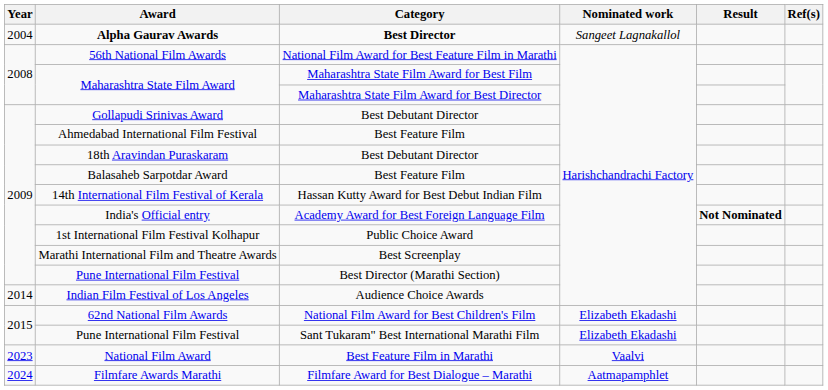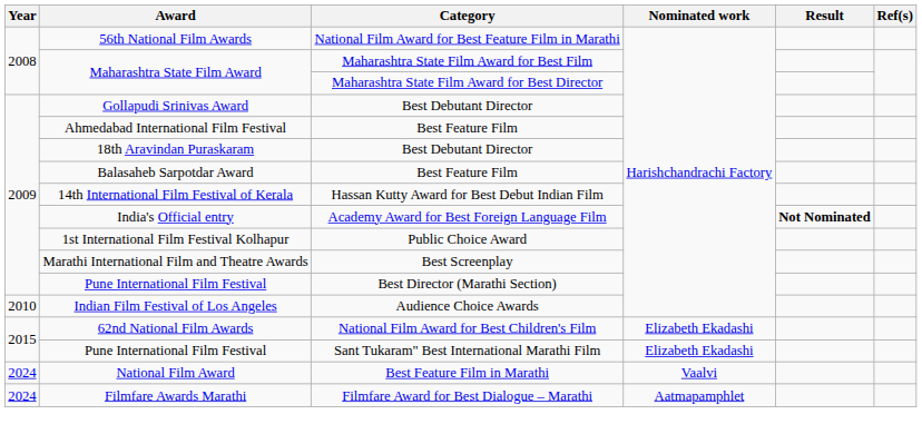 <table class= "wikitable" style="text-align:center;">
 <tr>
 <th>Year</th>
 <th>Award</th>
 <th>Category</th>
 <th>Nominated work</th>
 <th>Result</th>
 <th>Ref(s)</th>
-</tr>
-<tr>
-<td>2004</td>
-<td><strong>Alpha Gaurav Awards</strong></td>
-<td><strong>Best Director</strong></td>
-<td><em>Sangeet Lagnakallol</em></td>
-<td></td>
-<td></td>
 </tr>
 <tr>
 <td Rowspan="3">2008</td>
 <td><a href='#'>56th National Film Awards</a></td>
 <td><a href='#'>National Film Award for Best Feature Film in Marathi</a></td>
 <td Rowspan="13"><a href='#'>Harishchandrachi Factory</a></td>
 <td></td>
 <td></td>
 </tr>
 <tr>
 <td Rowspan="2"><a href='#'>Maharashtra State Film Award</a></td>
 <td><a href='#'>Maharashtra State Film Award for Best Film</a></td>
 <td></td>
 <td Rowspan="2"></td>
 </tr>
 <tr>
 <td><a href='#'>Maharashtra State Film Award for Best Director</a></td>
 <td></td>
 </tr>
 <tr>
 <td Rowspan="9">2009</td>
 <td><a href='#'>Gollapudi Srinivas Award</a></td>
 <td>Best Debutant Director</td>
 <td></td>
 <td></td>
 </tr>
 <tr>
 <td>Ahmedabad International Film Festival</td>
 <td>Best Feature Film</td>
 <td></td>
 <td></td>
 </tr>
 <tr>
 <td>18th <a href='#'>Aravindan Puraskaram</a></td>
 <td>Best Debutant Director</td>
 <td></td>
 <td></td>
 </tr>
 <tr>
 <td>Balasaheb Sarpotdar Award</td>
 <td>Best Feature Film</td>
 <td></td>
 <td></td>
 </tr>
 <tr>
 <td>14th <a href='#'>International Film Festival of Kerala</a></td>
 <td>Hassan Kutty Award for Best Debut Indian Film</td>
 <td></td>
 <td></td>
 </tr>
 <tr>
 <td>India's <a href='#'>Official entry</a></td>
 <td><a href='#'>Academy Award for Best Foreign Language Film</a></td>
 <td><strong>Not Nominated</strong></td>
 <td></td>
 </tr>
 <tr>
 <td>1st International Film Festival Kolhapur</td>
 <td>Public Choice Award</td>
 <td></td>
 <td></td>
 </tr>
 <tr>
 <td>Marathi International Film and Theatre Awards</td>
 <td>Best Screenplay</td>
 <td></td>
 <td></td>
 </tr>
 <tr>
 <td><a href='#'>Pune International Film Festival</a></td>
 <td>Best Director (Marathi Section)</td>
 <td></td>
 <td></td>
 </tr>
 <tr>
-<td>2014</td>
+<td>2010</td>
 <td><a href='#'>Indian Film Festival of Los Angeles</a></td>
 <td>Audience Choice Awards</td>
 <td></td>
 <td></td>
 </tr>
 <tr>
 <td Rowspan="2">2015</td>
 <td><a href='#'>62nd National Film Awards</a></td>
 <td><a href='#'>National Film Award for Best Children's Film</a></td>
 <td><a href='#'>Elizabeth Ekadashi</a></td>
 <td></td>
 <td></td>
 </tr>
 <tr>
 <td>Pune International Film Festival</td>
 <td>Sant Tukaram" Best International Marathi Film</td>
 <td><a href='#'>Elizabeth Ekadashi</a></td>
 <td></td>
 <td></td>
 </tr>
 <tr>
-<td><a href='#'>2023</a></td>
+<td><a href='#'>2024</a></td>
 <td><a href='#'>National Film Award</a></td>
 <td><a href='#'>Best Feature Film in Marathi</a></td>
 <td><a href='#'>Vaalvi</a></td>
 <td></td>
 <td></td>
 </tr>
 <tr>
 <td><a href='#'>2024</a></td>
 <td><a href='#'>Filmfare Awards Marathi</a></td>
 <td><a href='#'>Filmfare Award for Best Dialogue – Marathi</a></td>
 <td><a href='#'>Aatmapamphlet</a></td>
 <td></td>
 <td></td>
 </tr>
 </table>
